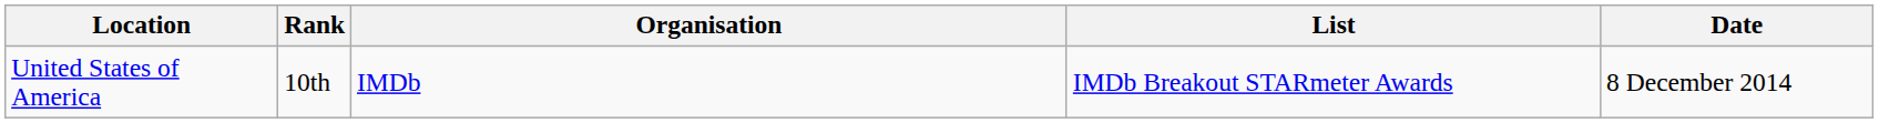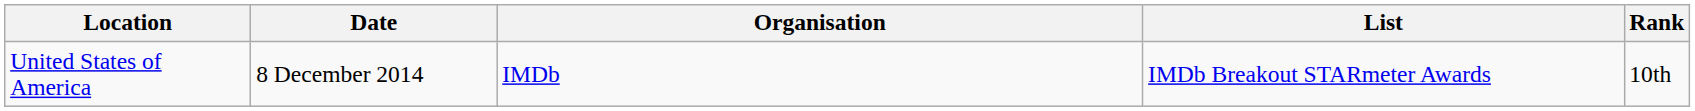 <table class=wikitable>
 <tr>
 <th scope="col" style="width:10em;">Location</th>
-<th>Rank</th>
+<th scope="col" style="width:10em;">Date</th>
 <th scope="col" style="width:27em;">Organisation</th>
 <th scope="col" style="width:20em;">List</th>
-<th scope="col" style="width:10em;">Date</th>
+<th>Rank</th>
 </tr>
 <tr>
 <td><a href='#'>United States of America</a></td>
-<td>10th</td>
+<td>8 December 2014</td>
 <td><a href='#'>IMDb</a></td>
 <td><a href='#'>IMDb Breakout STARmeter Awards</a></td>
-<td>8 December 2014</td>
+<td>10th</td>
 </tr>
 </table>
